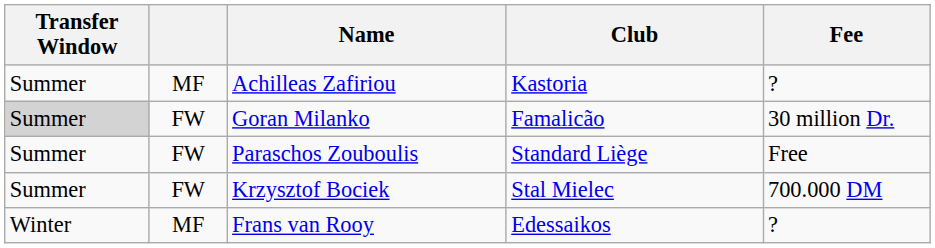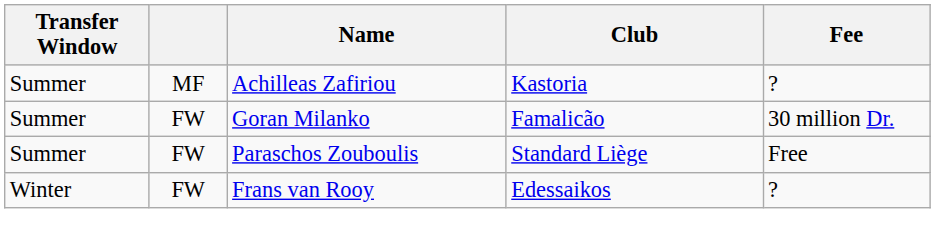 <table class="wikitable plainrowheaders">
 <tr>
 <th scope="col" style="width:6em;">Transfer Window</th>
 <th scope="col" style="width:3em;"></th>
 <th scope="col" style="width:12em;">Name</th>
 <th scope="col" style="width:11em;">Club</th>
 <th scope="col" style="width:7em;">Fee</th>
 </tr>
 <tr>
 <td>Summer</td>
 <td align="center">MF</td>
 <td> <a href='#'>Achilleas Zafiriou</a></td>
 <td> <a href='#'>Kastoria</a></td>
 <td>?</td>
 </tr>
 <tr>
-<td style="background: lightgrey;">Summer</td>
+<td>Summer</td>
 <td align="center">FW</td>
 <td> <a href='#'>Goran Milanko</a></td>
 <td> <a href='#'>Famalicão</a></td>
 <td>30 million <a href='#'>Dr.</a></td>
 </tr>
 <tr>
 <td>Summer</td>
 <td align="center">FW</td>
 <td> <a href='#'>Paraschos Zouboulis</a></td>
 <td> <a href='#'>Standard Liège</a></td>
 <td>Free</td>
 </tr>
 <tr>
-<td>Summer</td>
+<td>Winter</td>
 <td align="center">FW</td>
-<td> <a href='#'>Krzysztof Bociek</a></td>
-<td> <a href='#'>Stal Mielec</a></td>
-<td>700.000 <a href='#'>DM</a></td>
-</tr>
-<tr>
-<td>Winter</td>
-<td align="center">MF</td>
 <td> <a href='#'>Frans van Rooy</a></td>
 <td> <a href='#'>Edessaikos</a></td>
 <td>?</td>
 </tr>
 </table>
